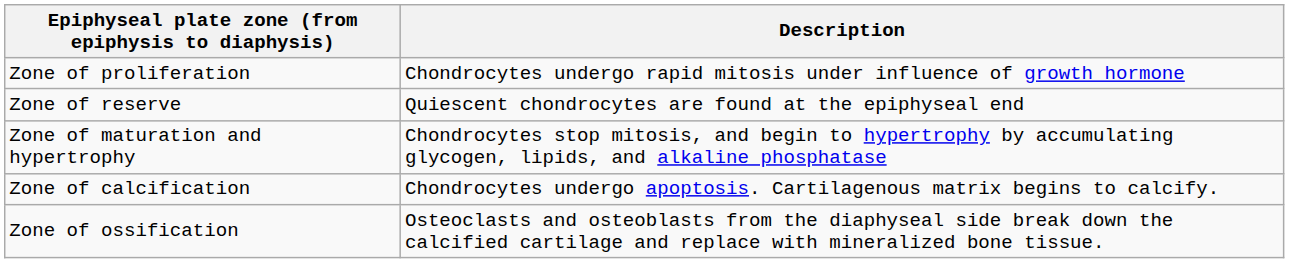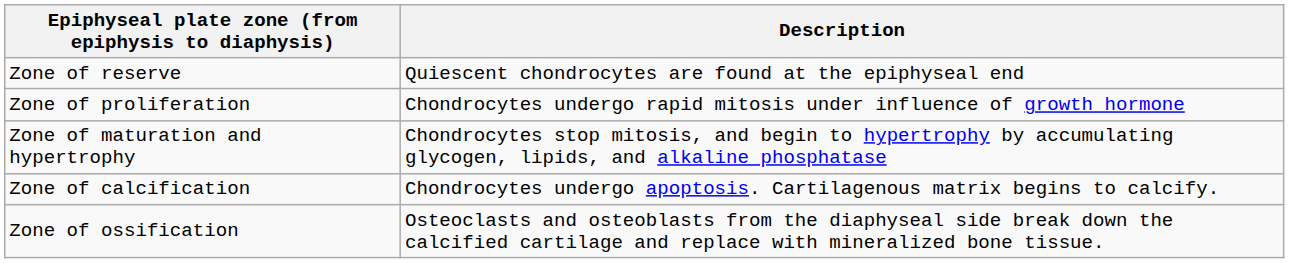 <table class="wikitable">
 <tr>
 <th>Epiphyseal plate zone (from epiphysis to diaphysis)</th>
 <th>Description</th>
 </tr>
 <tr>
+<td>Zone of reserve</td>
+<td>Quiescent chondrocytes are found at the epiphyseal end</td>
+</tr>
+<tr>
 <td>Zone of proliferation</td>
 <td>Chondrocytes undergo rapid mitosis under influence of <a href='#'>growth hormone</a></td>
-</tr>
-<tr>
-<td>Zone of reserve</td>
-<td>Quiescent chondrocytes are found at the epiphyseal end</td>
 </tr>
 <tr>
 <td>Zone of maturation and hypertrophy</td>
 <td>Chondrocytes stop mitosis, and begin to <a href='#'>hypertrophy</a> by accumulating glycogen, lipids, and <a href='#'>alkaline phosphatase</a></td>
 </tr>
 <tr>
 <td>Zone of calcification</td>
 <td>Chondrocytes undergo <a href='#'>apoptosis</a>. Cartilagenous matrix begins to calcify.</td>
 </tr>
 <tr>
 <td>Zone of ossification</td>
 <td>Osteoclasts and osteoblasts from the diaphyseal side break down the calcified cartilage and replace with mineralized bone tissue.</td>
 </tr>
 </table>
